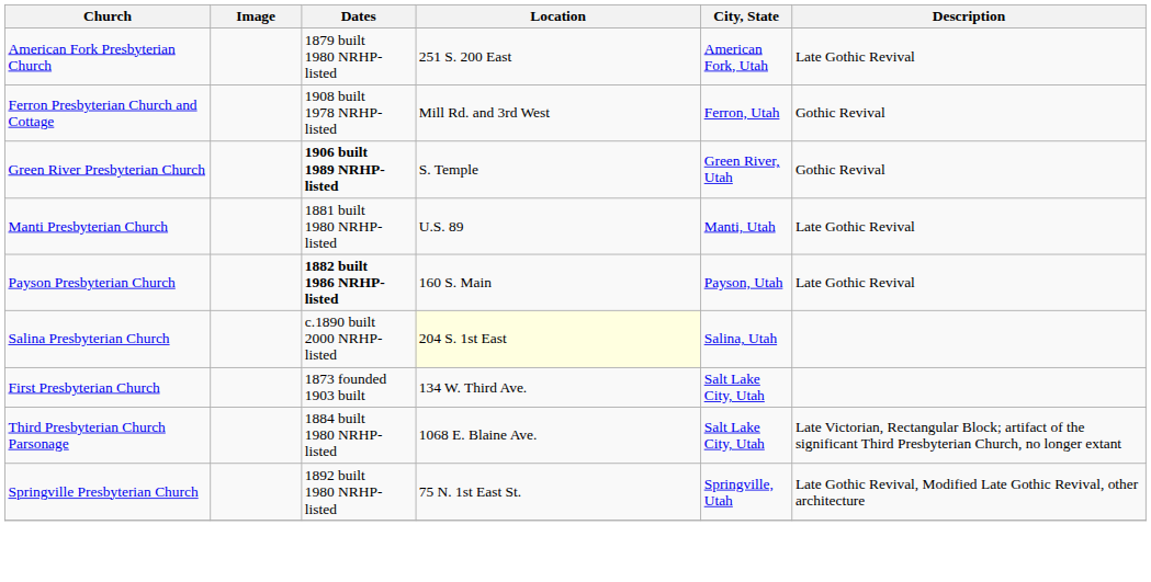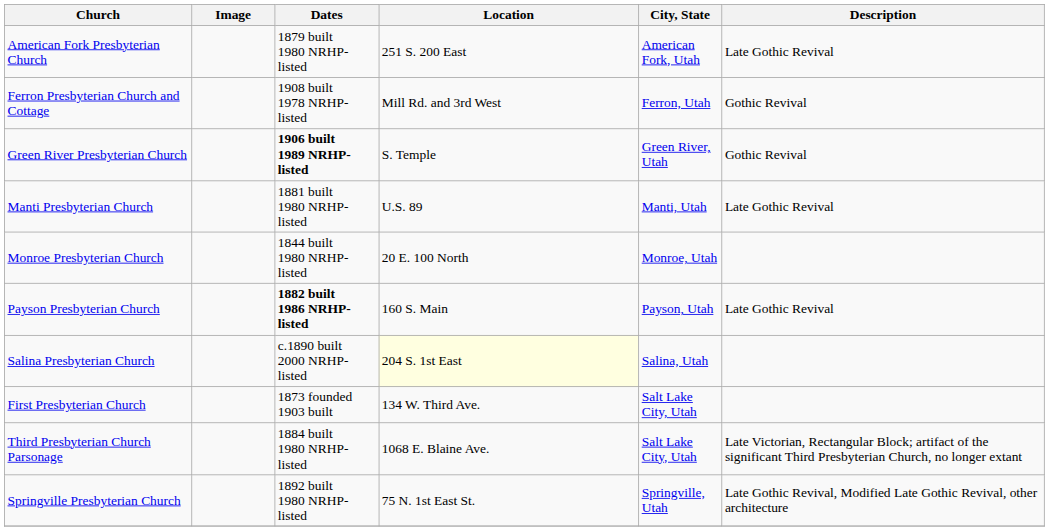 <table class="wikitable sortable" style="width:98%">
 <tr>
 <th width = 18%><strong>Church</strong></th>
 <th width = 8% class="unsortable"><strong>Image</strong></th>
 <th width = 10%><strong>Dates</strong></th>
 <th width = 25%><strong>Location</strong></th>
 <th width = 8%><strong>City, State</strong></th>
 <th class="unsortable"><strong>Description</strong></th>
 </tr>
 <tr>
 <td><a href='#'>American Fork Presbyterian Church</a></td>
 <td></td>
 <td>1879 built<br>1980 NRHP-listed</td>
 <td>251 S. 200 East<br><small></small></td>
 <td><a href='#'>American Fork, Utah</a></td>
 <td>Late Gothic Revival</td>
 </tr>
 <tr>
 <td><a href='#'>Ferron Presbyterian Church and Cottage</a></td>
 <td></td>
 <td>1908 built<br>1978 NRHP-listed</td>
 <td>Mill Rd. and 3rd West<br><small></small></td>
 <td><a href='#'>Ferron, Utah</a></td>
 <td>Gothic Revival</td>
 </tr>
 <tr>
 <td><a href='#'>Green River Presbyterian Church</a></td>
 <td></td>
 <td><strong>1906 built<br>1989 NRHP-listed</strong></td>
 <td>S. Temple<br><small></small></td>
 <td><a href='#'>Green River, Utah</a></td>
 <td>Gothic Revival</td>
 </tr>
 <tr>
 <td><a href='#'>Manti Presbyterian Church</a></td>
 <td></td>
 <td>1881 built<br>1980 NRHP-listed</td>
 <td>U.S. 89<br><small></small></td>
 <td><a href='#'>Manti, Utah</a></td>
 <td>Late Gothic Revival</td>
+</tr>
+<tr>
+<td><a href='#'>Monroe Presbyterian Church</a></td>
+<td></td>
+<td>1844 built<br>1980 NRHP-listed</td>
+<td>20 E. 100 North<br><small></small></td>
+<td><a href='#'>Monroe, Utah</a></td>
+<td></td>
 </tr>
 <tr>
 <td><a href='#'>Payson Presbyterian Church</a></td>
 <td></td>
 <td><strong>1882 built<br>1986 NRHP-listed</strong></td>
 <td>160 S. Main<br><small></small></td>
 <td><a href='#'>Payson, Utah</a></td>
 <td>Late Gothic Revival</td>
 </tr>
 <tr>
 <td><a href='#'>Salina Presbyterian Church</a></td>
 <td></td>
 <td>c.1890 built<br>2000 NRHP-listed</td>
 <td style="background: lightyellow;">204 S. 1st East<br><small></small></td>
 <td><a href='#'>Salina, Utah</a></td>
 <td></td>
 </tr>
 <tr>
 <td><a href='#'>First Presbyterian Church</a></td>
 <td></td>
 <td>1873 founded<br>1903 built</td>
 <td>134 W. Third Ave.<br><small></small></td>
 <td><a href='#'>Salt Lake City, Utah</a></td>
 <td></td>
 </tr>
 <tr>
 <td><a href='#'>Third Presbyterian Church Parsonage</a></td>
 <td></td>
 <td>1884 built<br>1980 NRHP-listed</td>
 <td>1068 E. Blaine Ave.<br><small></small></td>
 <td><a href='#'>Salt Lake City, Utah</a></td>
 <td>Late Victorian, Rectangular Block;  artifact of the significant Third Presbyterian Church, no longer extant</td>
 </tr>
 <tr>
 <td><a href='#'>Springville Presbyterian Church</a></td>
 <td></td>
 <td>1892 built<br>1980 NRHP-listed</td>
 <td>75 N. 1st East St.<br><small></small></td>
 <td><a href='#'>Springville, Utah</a></td>
 <td>Late Gothic Revival, Modified Late Gothic Revival, other architecture</td>
 </tr>
 <tr>
 </tr>
 </table>
